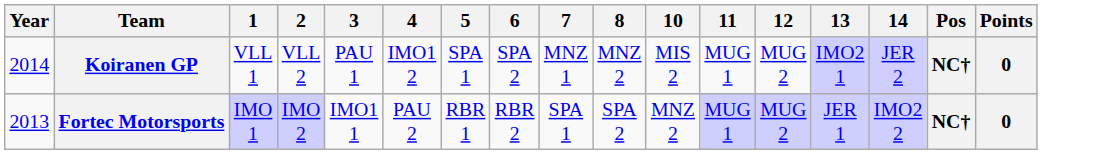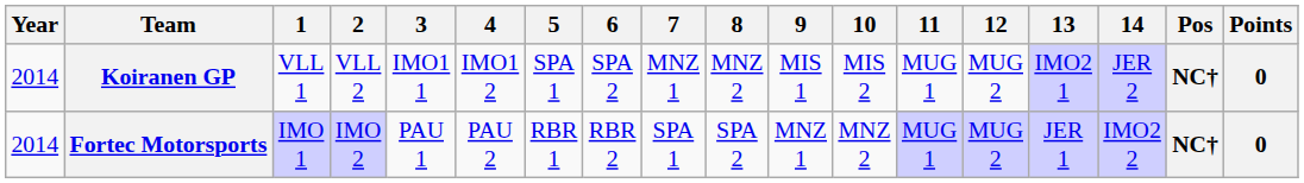 <table class="wikitable" style="text-align:center; font-size:85%">
 <tr>
 <th>Year</th>
 <th>Team</th>
 <th>1</th>
 <th>2</th>
 <th>3</th>
 <th>4</th>
 <th>5</th>
 <th>6</th>
 <th>7</th>
 <th>8</th>
+<th>9</th>
 <th>10</th>
 <th>11</th>
 <th>12</th>
 <th>13</th>
 <th>14</th>
 <th>Pos</th>
 <th>Points</th>
 </tr>
 <tr>
 <td><a href='#'>2014</a></td>
 <th nowrap><a href='#'>Koiranen GP</a></th>
 <td style="background:#;"><a href='#'>VLL<br>1</a><br></td>
 <td style="background:#;"><a href='#'>VLL<br>2</a><br></td>
-<td style="background:#;"><a href='#'>PAU<br>1</a><br></td>
+<td style="background:#;"><a href='#'>IMO1<br>1</a><br></td>
 <td style="background:#;"><a href='#'>IMO1<br>2</a><br></td>
 <td style="background:#;"><a href='#'>SPA<br>1</a><br></td>
 <td style="background:#;"><a href='#'>SPA<br>2</a><br></td>
 <td style="background:#;"><a href='#'>MNZ<br>1</a><br></td>
 <td style="background:#;"><a href='#'>MNZ<br>2</a><br></td>
+<td style="background:#;"><a href='#'>MIS<br>1</a><br></td>
 <td style="background:#;"><a href='#'>MIS<br>2</a><br></td>
 <td style="background:#;"><a href='#'>MUG<br>1</a><br></td>
 <td style="background:#;"><a href='#'>MUG<br>2</a><br></td>
 <td style="background:#CFCFFF;"><a href='#'>IMO2<br>1</a><br></td>
 <td style="background:#CFCFFF;"><a href='#'>JER<br>2</a><br></td>
 <th>NC†</th>
 <th>0</th>
 </tr>
 <tr>
-<td><a href='#'>2013</a></td>
+<td><a href='#'>2014</a></td>
 <th><a href='#'>Fortec Motorsports</a></th>
 <td style="background:#CFCFFF;"><a href='#'>IMO<br>1</a><br></td>
 <td style="background:#CFCFFF;"><a href='#'>IMO<br>2</a><br></td>
-<td style="background:#;"><a href='#'>IMO1<br>1</a><br></td>
+<td style="background:#;"><a href='#'>PAU<br>1</a><br></td>
 <td style="background:#;"><a href='#'>PAU<br>2</a><br></td>
 <td style="background:#;"><a href='#'>RBR<br>1</a><br></td>
 <td style="background:#;"><a href='#'>RBR<br>2</a><br></td>
 <td style="background:#;"><a href='#'>SPA<br>1</a><br></td>
 <td style="background:#;"><a href='#'>SPA<br>2</a><br></td>
+<td style="background:#;"><a href='#'>MNZ<br>1</a><br></td>
 <td style="background:#;"><a href='#'>MNZ<br>2</a><br></td>
 <td style="background:#CFCFFF;"><a href='#'>MUG<br>1</a><br></td>
 <td style="background:#CFCFFF;"><a href='#'>MUG<br>2</a><br></td>
 <td style="background:#CFCFFF;"><a href='#'>JER<br>1</a><br></td>
 <td style="background:#CFCFFF;"><a href='#'>IMO2<br>2</a><br></td>
 <th>NC†</th>
 <th>0</th>
 </tr>
 </table>
